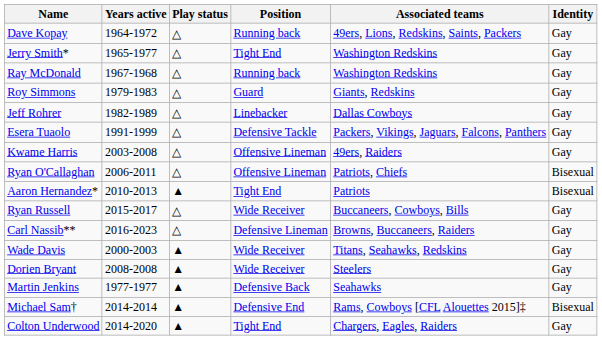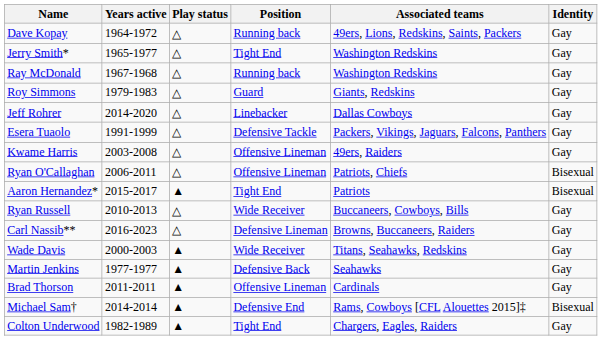 <table class="wikitable sortable">
 <tr>
 <th>Name</th>
 <th>Years active</th>
 <th>Play status</th>
 <th>Position</th>
 <th>Associated teams</th>
 <th>Identity</th>
 </tr>
 <tr>
 <td><a href='#'>Dave Kopay</a></td>
 <td>1964-1972</td>
 <td>△</td>
 <td><a href='#'>Running back</a></td>
 <td><a href='#'>49ers</a>, <a href='#'>Lions</a>, <a href='#'>Redskins</a>, <a href='#'>Saints</a>, <a href='#'>Packers</a></td>
 <td>Gay</td>
 </tr>
 <tr>
 <td><a href='#'>Jerry Smith</a>*</td>
 <td>1965-1977</td>
 <td>△</td>
 <td><a href='#'>Tight End</a></td>
 <td><a href='#'>Washington Redskins</a></td>
 <td>Gay</td>
 </tr>
 <tr>
 <td><a href='#'>Ray McDonald</a></td>
 <td>1967-1968</td>
 <td>△</td>
 <td><a href='#'>Running back</a></td>
 <td><a href='#'>Washington Redskins</a></td>
 <td>Gay</td>
 </tr>
 <tr>
 <td><a href='#'>Roy Simmons</a></td>
 <td>1979-1983</td>
 <td>△</td>
 <td><a href='#'>Guard</a></td>
 <td><a href='#'>Giants</a>, <a href='#'>Redskins</a></td>
 <td>Gay</td>
 </tr>
 <tr>
 <td><a href='#'>Jeff Rohrer</a></td>
-<td>1982-1989</td>
+<td>2014-2020</td>
 <td>△</td>
 <td><a href='#'>Linebacker</a></td>
 <td><a href='#'>Dallas Cowboys</a></td>
 <td>Gay</td>
 </tr>
 <tr>
 <td><a href='#'>Esera Tuaolo</a></td>
 <td>1991-1999</td>
 <td>△</td>
 <td><a href='#'>Defensive Tackle</a></td>
 <td><a href='#'>Packers</a>, <a href='#'>Vikings</a>, <a href='#'>Jaguars</a>, <a href='#'>Falcons</a>, <a href='#'>Panthers</a></td>
 <td>Gay</td>
 </tr>
 <tr>
 <td><a href='#'>Kwame Harris</a></td>
 <td>2003-2008</td>
 <td>△</td>
 <td><a href='#'>Offensive Lineman</a></td>
 <td><a href='#'>49ers</a>, <a href='#'>Raiders</a></td>
 <td>Gay</td>
 </tr>
 <tr>
 <td><a href='#'>Ryan O'Callaghan</a></td>
 <td>2006-2011</td>
 <td>△</td>
 <td><a href='#'>Offensive Lineman</a></td>
 <td><a href='#'>Patriots</a>, <a href='#'>Chiefs</a></td>
 <td>Bisexual</td>
 </tr>
 <tr>
 <td><a href='#'>Aaron Hernandez</a>*</td>
-<td>2010-2013</td>
+<td>2015-2017</td>
 <td>▲</td>
 <td><a href='#'>Tight End</a></td>
 <td><a href='#'>Patriots</a></td>
 <td>Bisexual</td>
 </tr>
 <tr>
 <td><a href='#'>Ryan Russell</a></td>
-<td>2015-2017</td>
+<td>2010-2013</td>
 <td>△</td>
 <td><a href='#'>Wide Receiver</a></td>
 <td><a href='#'>Buccaneers</a>, <a href='#'>Cowboys</a>, <a href='#'>Bills</a></td>
 <td>Gay</td>
 </tr>
 <tr>
 <td><a href='#'>Carl Nassib</a>**</td>
 <td>2016-2023</td>
 <td>△</td>
 <td><a href='#'>Defensive Lineman</a></td>
 <td><a href='#'>Browns</a>, <a href='#'>Buccaneers</a>, <a href='#'>Raiders</a></td>
 <td>Gay</td>
 </tr>
 <tr>
 <td><a href='#'>Wade Davis</a></td>
 <td>2000-2003</td>
 <td>▲</td>
 <td><a href='#'>Wide Receiver</a></td>
 <td><a href='#'>Titans</a>, <a href='#'>Seahawks</a>, <a href='#'>Redskins</a></td>
 <td>Gay</td>
 </tr>
 <tr>
-<td><a href='#'>Dorien Bryant</a></td>
-<td>2008-2008</td>
-<td>▲</td>
-<td><a href='#'>Wide Receiver</a></td>
-<td><a href='#'>Steelers</a></td>
-<td>Gay</td>
-</tr>
-<tr>
 <td><a href='#'>Martin Jenkins</a></td>
 <td>1977-1977</td>
 <td>▲</td>
 <td><a href='#'>Defensive Back</a></td>
 <td><a href='#'>Seahawks</a></td>
+<td>Gay</td>
+</tr>
+<tr>
+<td><a href='#'>Brad Thorson</a></td>
+<td>2011-2011</td>
+<td>▲</td>
+<td><a href='#'>Offensive Lineman</a></td>
+<td><a href='#'>Cardinals</a></td>
 <td>Gay</td>
 </tr>
 <tr>
 <td><a href='#'>Michael Sam</a>†</td>
 <td>2014-2014</td>
 <td>▲</td>
 <td><a href='#'>Defensive End</a></td>
 <td><a href='#'>Rams</a>, <a href='#'>Cowboys</a> [<a href='#'>CFL</a> <a href='#'>Alouettes</a> 2015]‡</td>
 <td>Bisexual</td>
 </tr>
 <tr>
 <td><a href='#'>Colton Underwood</a></td>
-<td>2014-2020</td>
+<td>1982-1989</td>
 <td>▲</td>
 <td><a href='#'>Tight End</a></td>
 <td><a href='#'>Chargers</a>, <a href='#'>Eagles</a>, <a href='#'>Raiders</a></td>
 <td>Gay</td>
 </tr>
 </table>
